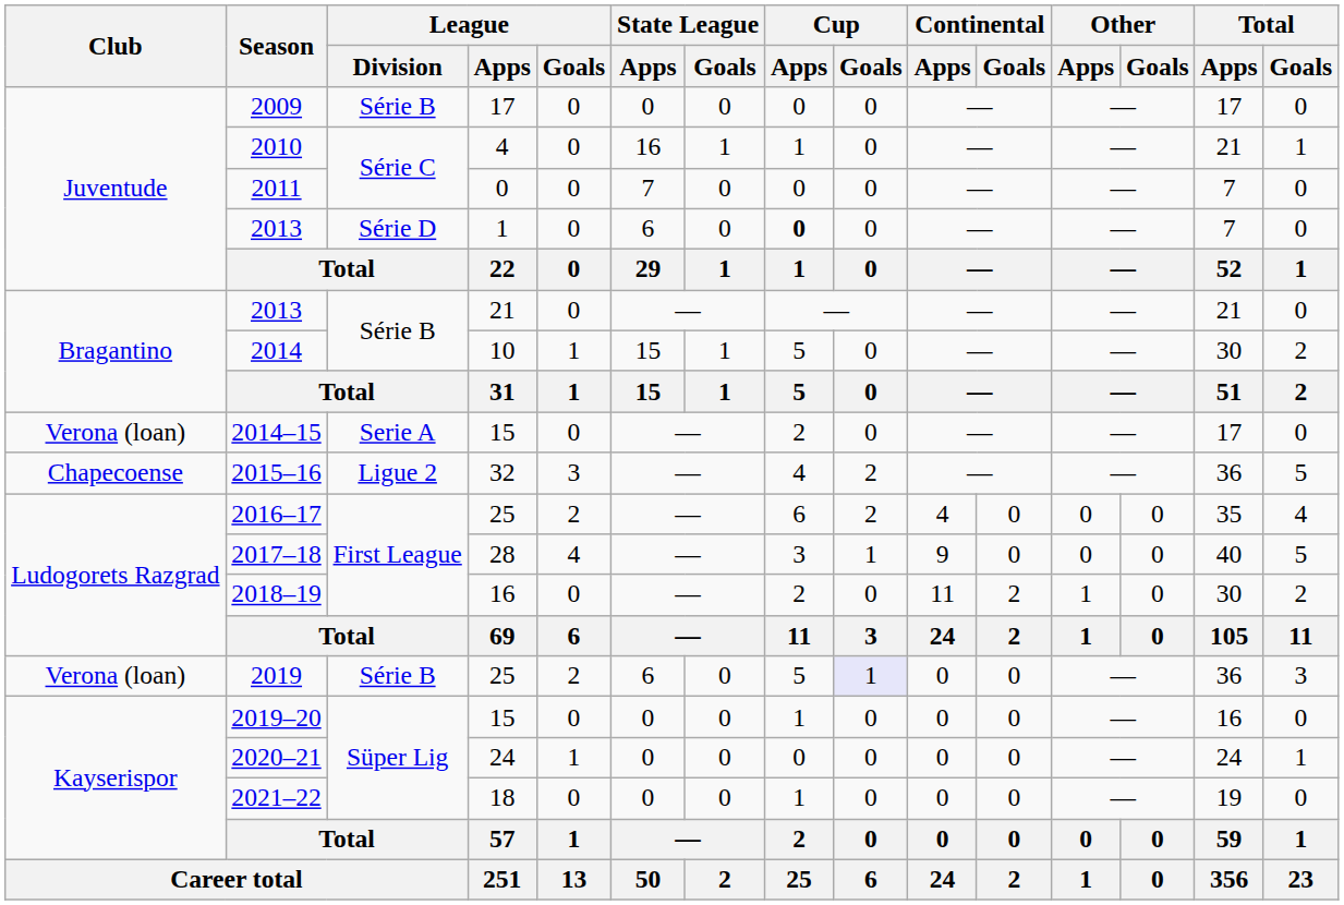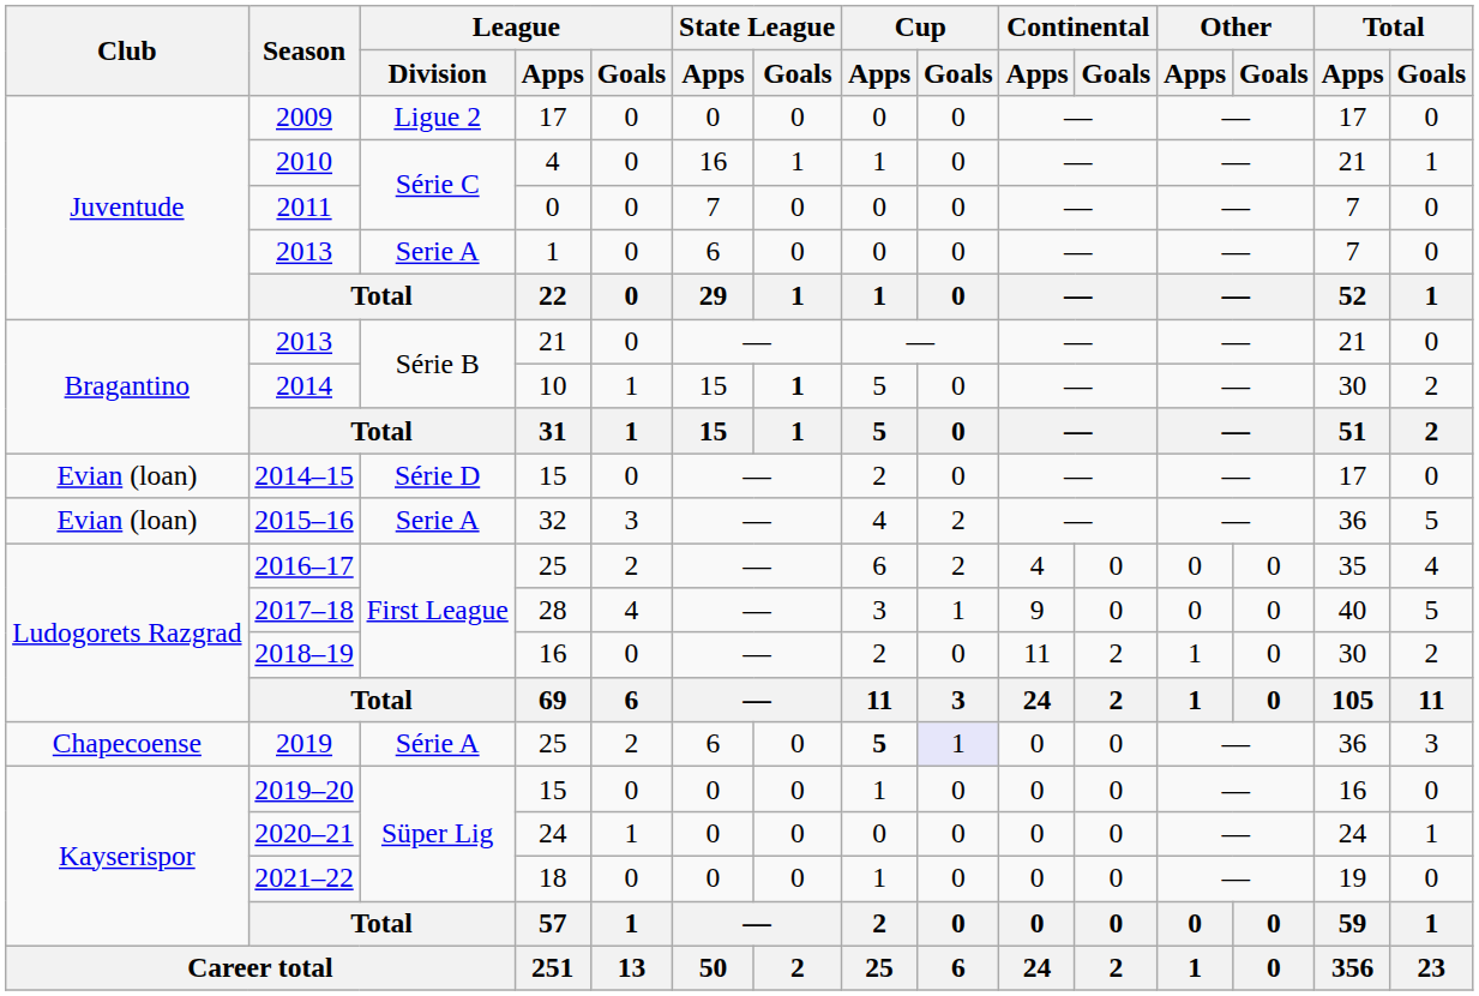 <table class="wikitable" style="text-align:center">
 <tr>
 <th rowspan="2">Club</th>
 <th rowspan="2">Season</th>
 <th colspan="3">League</th>
 <th colspan="2">State League</th>
 <th colspan="2">Cup</th>
 <th colspan="2">Continental</th>
 <th colspan="2">Other</th>
 <th colspan="2">Total</th>
 </tr>
 <tr>
 <th>Division</th>
 <th>Apps</th>
 <th>Goals</th>
 <th>Apps</th>
 <th>Goals</th>
 <th>Apps</th>
 <th>Goals</th>
 <th>Apps</th>
 <th>Goals</th>
 <th>Apps</th>
 <th>Goals</th>
 <th>Apps</th>
 <th>Goals</th>
 </tr>
 <tr>
 <td rowspan="5"><a href='#'>Juventude</a></td>
 <td><a href='#'>2009</a></td>
-<td><a href='#'>Série B</a></td>
+<td><a href='#'>Ligue 2</a></td>
 <td>17</td>
 <td>0</td>
 <td>0</td>
 <td>0</td>
 <td>0</td>
 <td>0</td>
 <td colspan="2">—</td>
 <td colspan="2">—</td>
 <td>17</td>
 <td>0</td>
 </tr>
 <tr>
 <td><a href='#'>2010</a></td>
 <td rowspan="2"><a href='#'>Série C</a></td>
 <td>4</td>
 <td>0</td>
 <td>16</td>
 <td>1</td>
 <td>1</td>
 <td>0</td>
 <td colspan="2">—</td>
 <td colspan="2">—</td>
 <td>21</td>
 <td>1</td>
 </tr>
 <tr>
 <td><a href='#'>2011</a></td>
 <td>0</td>
 <td>0</td>
 <td>7</td>
 <td>0</td>
 <td>0</td>
 <td>0</td>
 <td colspan="2">—</td>
 <td colspan="2">—</td>
 <td>7</td>
 <td>0</td>
 </tr>
 <tr>
 <td><a href='#'>2013</a></td>
-<td><a href='#'>Série D</a></td>
+<td><a href='#'>Serie A</a></td>
 <td>1</td>
 <td>0</td>
 <td>6</td>
 <td>0</td>
-<td><strong>0</strong></td>
+<td>0</td>
 <td>0</td>
 <td colspan="2">—</td>
 <td colspan="2">—</td>
 <td>7</td>
 <td>0</td>
 </tr>
 <tr>
 <th colspan="2">Total</th>
 <th>22</th>
 <th>0</th>
 <th>29</th>
 <th>1</th>
 <th>1</th>
 <th>0</th>
 <th colspan="2">—</th>
 <th colspan="2">—</th>
 <th>52</th>
 <th>1</th>
 </tr>
 <tr>
 <td rowspan="3"><a href='#'>Bragantino</a></td>
 <td><a href='#'>2013</a></td>
 <td rowspan="2">Série B</td>
 <td>21</td>
 <td>0</td>
 <td colspan="2">—</td>
 <td colspan="2">—</td>
 <td colspan="2">—</td>
 <td colspan="2">—</td>
 <td>21</td>
 <td>0</td>
 </tr>
 <tr>
 <td><a href='#'>2014</a></td>
 <td>10</td>
 <td>1</td>
 <td>15</td>
-<td>1</td>
+<td><strong>1</strong></td>
 <td>5</td>
 <td>0</td>
 <td colspan="2">—</td>
 <td colspan="2">—</td>
 <td>30</td>
 <td>2</td>
 </tr>
 <tr>
 <th colspan="2">Total</th>
 <th>31</th>
 <th>1</th>
 <th>15</th>
 <th>1</th>
 <th>5</th>
 <th>0</th>
 <th colspan="2">—</th>
 <th colspan="2">—</th>
 <th>51</th>
 <th>2</th>
 </tr>
 <tr>
-<td><a href='#'>Verona</a> (loan)</td>
+<td><a href='#'>Evian</a> (loan)</td>
 <td><a href='#'>2014–15</a></td>
-<td><a href='#'>Serie A</a></td>
+<td><a href='#'>Série D</a></td>
 <td>15</td>
 <td>0</td>
 <td colspan="2">—</td>
 <td>2</td>
 <td>0</td>
 <td colspan="2">—</td>
 <td colspan="2">—</td>
 <td>17</td>
 <td>0</td>
 </tr>
 <tr>
-<td><a href='#'>Chapecoense</a></td>
+<td><a href='#'>Evian</a> (loan)</td>
 <td><a href='#'>2015–16</a></td>
-<td><a href='#'>Ligue 2</a></td>
+<td><a href='#'>Serie A</a></td>
 <td>32</td>
 <td>3</td>
 <td colspan="2">—</td>
 <td>4</td>
 <td>2</td>
 <td colspan="2">—</td>
 <td colspan="2">—</td>
 <td>36</td>
 <td>5</td>
 </tr>
 <tr>
 <td rowspan="4"><a href='#'>Ludogorets Razgrad</a></td>
 <td><a href='#'>2016–17</a></td>
 <td rowspan="3"><a href='#'>First League</a></td>
 <td>25</td>
 <td>2</td>
 <td colspan="2">—</td>
 <td>6</td>
 <td>2</td>
 <td>4</td>
 <td>0</td>
 <td>0</td>
 <td>0</td>
 <td>35</td>
 <td>4</td>
 </tr>
 <tr>
 <td><a href='#'>2017–18</a></td>
 <td>28</td>
 <td>4</td>
 <td colspan="2">—</td>
 <td>3</td>
 <td>1</td>
 <td>9</td>
 <td>0</td>
 <td>0</td>
 <td>0</td>
 <td>40</td>
 <td>5</td>
 </tr>
 <tr>
 <td><a href='#'>2018–19</a></td>
 <td>16</td>
 <td>0</td>
 <td colspan="2">—</td>
 <td>2</td>
 <td>0</td>
 <td>11</td>
 <td>2</td>
 <td>1</td>
 <td>0</td>
 <td>30</td>
 <td>2</td>
 </tr>
 <tr>
 <th colspan="2">Total</th>
 <th>69</th>
 <th>6</th>
 <th colspan="2">—</th>
 <th>11</th>
 <th>3</th>
 <th>24</th>
 <th>2</th>
 <th>1</th>
 <th>0</th>
 <th>105</th>
 <th>11</th>
 </tr>
 <tr>
-<td><a href='#'>Verona</a> (loan)</td>
+<td><a href='#'>Chapecoense</a></td>
 <td><a href='#'>2019</a></td>
-<td><a href='#'>Série B</a></td>
+<td><a href='#'>Série A</a></td>
 <td>25</td>
 <td>2</td>
 <td>6</td>
 <td>0</td>
-<td>5</td>
+<td><strong>5</strong></td>
 <td style="background: lavender;">1</td>
 <td>0</td>
 <td>0</td>
 <td colspan="2">—</td>
 <td>36</td>
 <td>3</td>
 </tr>
 <tr>
 <td rowspan="4"><a href='#'>Kayserispor</a></td>
 <td><a href='#'>2019–20</a></td>
 <td rowspan="3"><a href='#'>Süper Lig</a></td>
 <td>15</td>
 <td>0</td>
 <td>0</td>
 <td>0</td>
 <td>1</td>
 <td>0</td>
 <td>0</td>
 <td>0</td>
 <td colspan="2">—</td>
 <td>16</td>
 <td>0</td>
 </tr>
 <tr>
 <td><a href='#'>2020–21</a></td>
 <td>24</td>
 <td>1</td>
 <td>0</td>
 <td>0</td>
 <td>0</td>
 <td>0</td>
 <td>0</td>
 <td>0</td>
 <td colspan="2">—</td>
 <td>24</td>
 <td>1</td>
 </tr>
 <tr>
 <td><a href='#'>2021–22</a></td>
 <td>18</td>
 <td>0</td>
 <td>0</td>
 <td>0</td>
 <td>1</td>
 <td>0</td>
 <td>0</td>
 <td>0</td>
 <td colspan="2">—</td>
 <td>19</td>
 <td>0</td>
 </tr>
 <tr>
 <th colspan="2">Total</th>
 <th>57</th>
 <th>1</th>
 <th colspan="2">—</th>
 <th>2</th>
 <th>0</th>
 <th>0</th>
 <th>0</th>
 <th>0</th>
 <th>0</th>
 <th>59</th>
 <th>1</th>
 </tr>
 <tr>
 <th colspan="3">Career total</th>
 <th>251</th>
 <th>13</th>
 <th>50</th>
 <th>2</th>
 <th>25</th>
 <th>6</th>
 <th>24</th>
 <th>2</th>
 <th>1</th>
 <th>0</th>
 <th>356</th>
 <th>23</th>
 </tr>
 </table>
